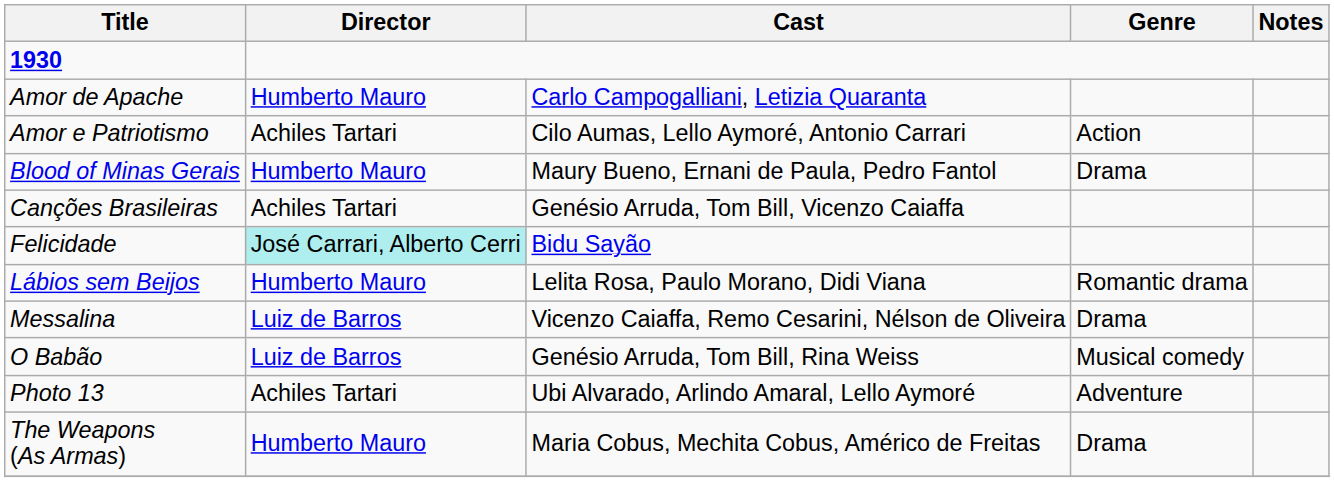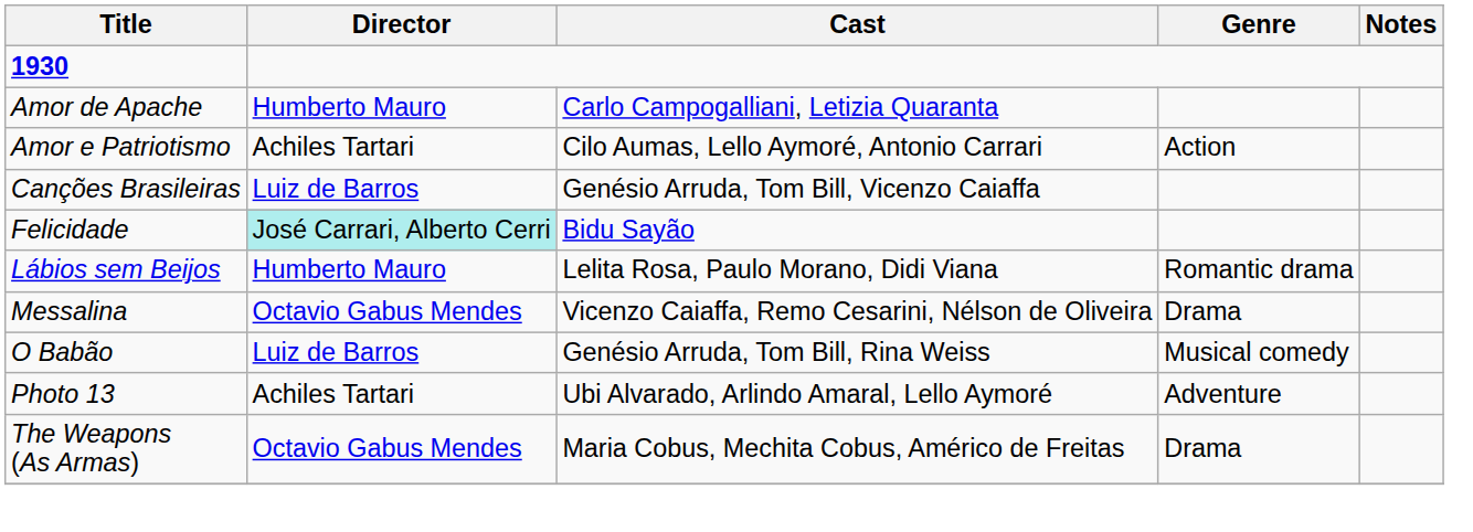 <table class="wikitable">
 <tr>
 <th>Title</th>
 <th>Director</th>
 <th>Cast</th>
 <th>Genre</th>
 <th>Notes</th>
 </tr>
 <tr>
 <td><strong><a href='#'>1930</a></strong></td>
 </tr>
 <tr>
 <td><em>Amor de Apache</em></td>
 <td><a href='#'>Humberto Mauro</a></td>
 <td><a href='#'>Carlo Campogalliani</a>, <a href='#'>Letizia Quaranta</a></td>
 <td></td>
 <td></td>
 </tr>
 <tr>
 <td><em>Amor e Patriotismo</em></td>
 <td>Achiles Tartari</td>
 <td>Cilo Aumas, Lello Aymoré, Antonio Carrari</td>
 <td>Action</td>
 <td></td>
 </tr>
 <tr>
-<td><em><a href='#'>Blood of Minas Gerais</a></em></td>
-<td><a href='#'>Humberto Mauro</a></td>
-<td>Maury Bueno, Ernani de Paula, Pedro Fantol</td>
-<td>Drama</td>
-<td></td>
-</tr>
-<tr>
 <td><em>Canções Brasileiras </em></td>
-<td>Achiles Tartari</td>
+<td><a href='#'>Luiz de Barros</a></td>
 <td>Genésio Arruda, Tom Bill, Vicenzo Caiaffa</td>
 <td></td>
 <td></td>
 </tr>
 <tr>
 <td><em>Felicidade</em></td>
 <td style="background: paleturquoise;">José Carrari, Alberto Cerri</td>
 <td><a href='#'>Bidu Sayão</a></td>
 <td></td>
 <td></td>
 </tr>
 <tr>
 <td><em><a href='#'>Lábios sem Beijos </a></em></td>
 <td><a href='#'>Humberto Mauro</a></td>
 <td>Lelita Rosa, Paulo Morano, Didi Viana</td>
 <td>Romantic drama</td>
 <td></td>
 </tr>
 <tr>
 <td><em>Messalina</em></td>
-<td><a href='#'>Luiz de Barros</a></td>
+<td><a href='#'>Octavio Gabus Mendes</a></td>
 <td>Vicenzo Caiaffa, Remo Cesarini, Nélson de Oliveira</td>
 <td>Drama</td>
 <td></td>
 </tr>
 <tr>
 <td><em>O Babão</em></td>
 <td><a href='#'>Luiz de Barros</a></td>
 <td>Genésio Arruda, Tom Bill, Rina Weiss</td>
 <td>Musical comedy</td>
 <td></td>
 </tr>
 <tr>
 <td><em>Photo 13</em></td>
 <td>Achiles Tartari</td>
 <td>Ubi Alvarado, Arlindo Amaral, Lello Aymoré</td>
 <td>Adventure</td>
 <td></td>
 </tr>
 <tr>
 <td><em>The Weapons</em> <br>(<em>As Armas</em>)</td>
-<td><a href='#'>Humberto Mauro</a></td>
+<td><a href='#'>Octavio Gabus Mendes</a></td>
 <td>Maria Cobus, Mechita Cobus, Américo de Freitas</td>
 <td>Drama</td>
 <td></td>
 </tr>
 <tr>
 </tr>
 </table>
